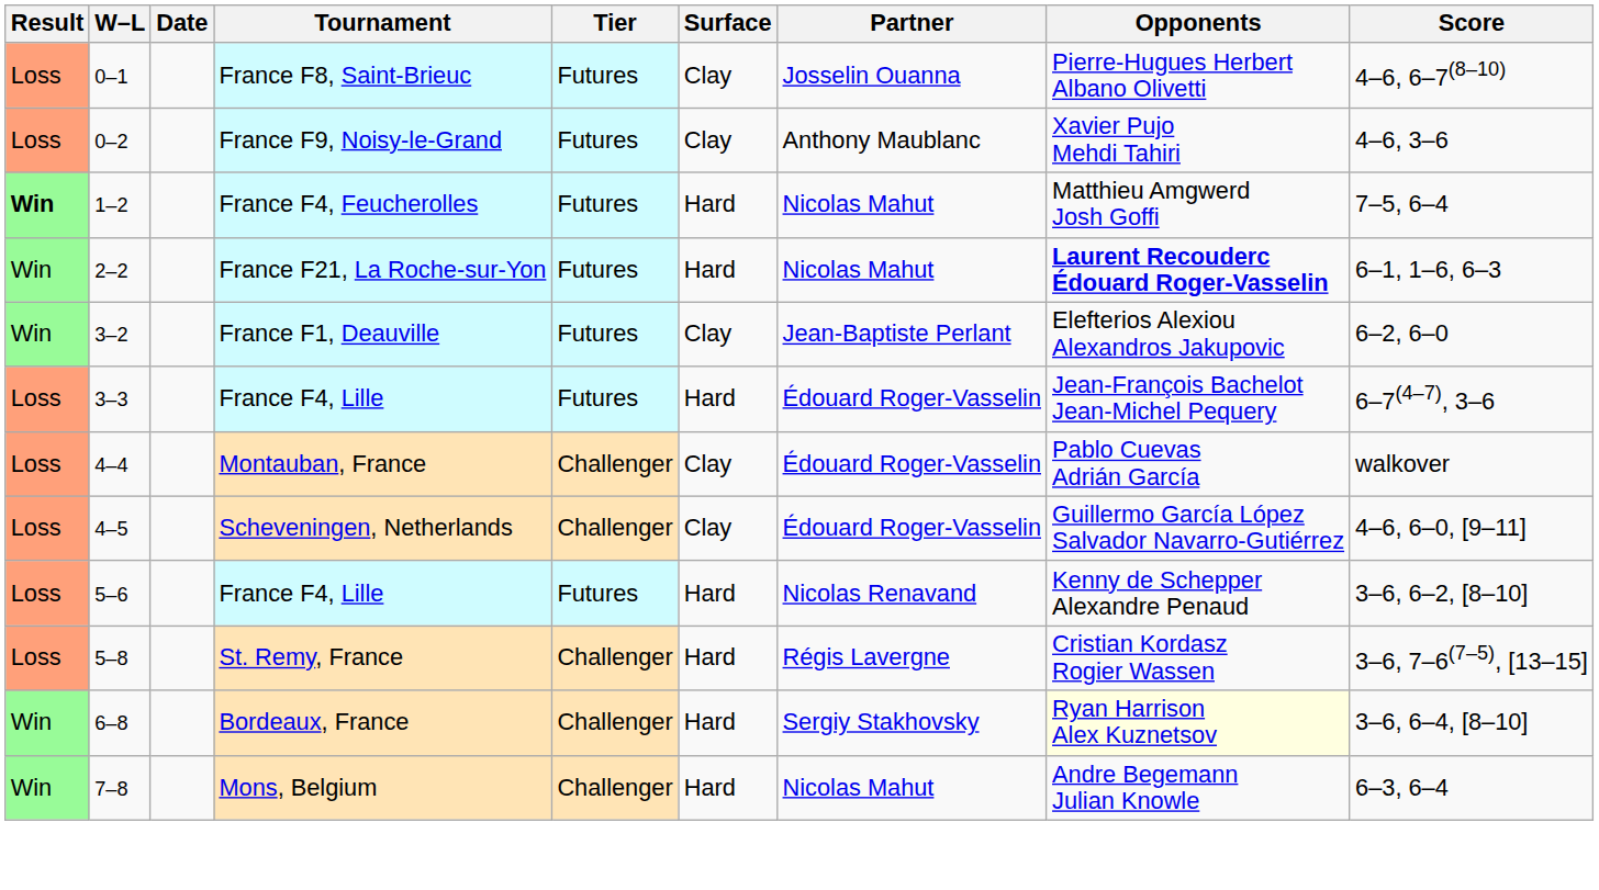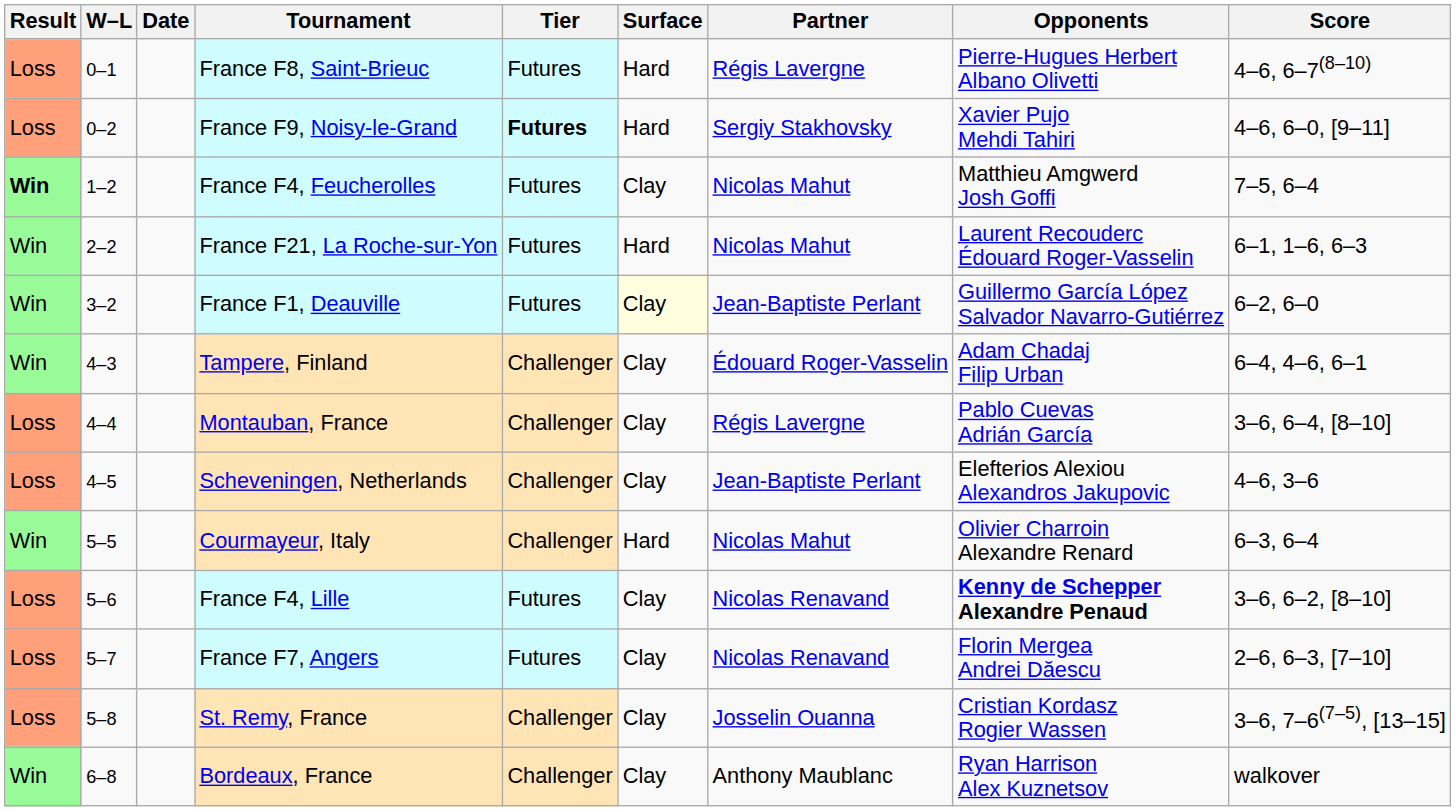 <table class="sortable wikitable">
 <tr>
 <th>Result</th>
 <th class="unsortable">W–L</th>
 <th>Date</th>
 <th>Tournament</th>
 <th>Tier</th>
 <th>Surface</th>
 <th>Partner</th>
 <th>Opponents</th>
 <th class="unsortable">Score</th>
 </tr>
 <tr>
 <td bgcolor=FFA07A>Loss</td>
 <td><small>0–1</small></td>
 <td></td>
 <td style="background:#cffcff;">France F8, <a href='#'>Saint-Brieuc</a></td>
 <td style="background:#cffcff;">Futures</td>
-<td>Clay</td>
-<td> <a href='#'>Josselin Ouanna</a></td>
+<td>Hard</td>
+<td> <a href='#'>Régis Lavergne</a></td>
 <td> <a href='#'>Pierre-Hugues Herbert</a><br> <a href='#'>Albano Olivetti</a></td>
 <td>4–6, 6–7<sup>(8–10)</sup></td>
 </tr>
 <tr>
 <td bgcolor=FFA07A>Loss</td>
 <td><small>0–2</small></td>
 <td></td>
 <td style="background:#cffcff;">France F9, <a href='#'>Noisy-le-Grand</a></td>
-<td style="background:#cffcff;">Futures</td>
-<td>Clay</td>
-<td> Anthony Maublanc</td>
+<td style="background:#cffcff;"><strong>Futures</strong></td>
+<td>Hard</td>
+<td> <a href='#'>Sergiy Stakhovsky</a></td>
 <td> <a href='#'>Xavier Pujo</a><br> <a href='#'>Mehdi Tahiri</a></td>
-<td>4–6, 3–6</td>
+<td>4–6, 6–0, [9–11]</td>
 </tr>
 <tr>
 <td bgcolor=98FB98><strong>Win</strong></td>
 <td><small>1–2</small></td>
 <td></td>
 <td style="background:#cffcff;">France F4, <a href='#'>Feucherolles</a></td>
 <td style="background:#cffcff;">Futures</td>
-<td>Hard</td>
+<td>Clay</td>
 <td> <a href='#'>Nicolas Mahut</a></td>
 <td> Matthieu Amgwerd <br> <a href='#'>Josh Goffi</a></td>
 <td>7–5, 6–4</td>
 </tr>
 <tr>
 <td bgcolor=98FB98>Win</td>
 <td><small>2–2</small></td>
 <td></td>
 <td style="background:#cffcff;">France F21, <a href='#'>La Roche-sur-Yon</a></td>
 <td style="background:#cffcff;">Futures</td>
 <td>Hard</td>
 <td> <a href='#'>Nicolas Mahut</a></td>
-<td><strong> <a href='#'>Laurent Recouderc</a><br> <a href='#'>Édouard Roger-Vasselin</a></strong></td>
+<td> <a href='#'>Laurent Recouderc</a><br> <a href='#'>Édouard Roger-Vasselin</a></td>
 <td>6–1, 1–6, 6–3</td>
 </tr>
 <tr>
 <td bgcolor=98FB98>Win</td>
 <td><small>3–2</small></td>
 <td></td>
 <td style="background:#cffcff;">France F1, <a href='#'>Deauville</a></td>
 <td style="background:#cffcff;">Futures</td>
-<td>Clay</td>
+<td style="background: lightyellow;">Clay</td>
 <td> <a href='#'>Jean-Baptiste Perlant</a></td>
-<td> Elefterios Alexiou<br> <a href='#'>Alexandros Jakupovic</a></td>
+<td> <a href='#'>Guillermo García López</a><br> <a href='#'>Salvador Navarro-Gutiérrez</a></td>
 <td>6–2, 6–0</td>
 </tr>
 <tr>
-<td bgcolor=FFA07A>Loss</td>
-<td><small>3–3</small></td>
+<td bgcolor=98FB98>Win</td>
+<td><small>4–3</small></td>
 <td></td>
-<td style="background:#cffcff;">France F4, <a href='#'>Lille</a></td>
-<td style="background:#cffcff;">Futures</td>
-<td>Hard</td>
+<td style="background:moccasin;"><a href='#'>Tampere</a>, Finland</td>
+<td style="background:moccasin;">Challenger</td>
+<td>Clay</td>
 <td> <a href='#'>Édouard Roger-Vasselin</a></td>
-<td> <a href='#'>Jean-François Bachelot</a><br> <a href='#'>Jean-Michel Pequery</a></td>
-<td>6–7<sup>(4–7)</sup>, 3–6</td>
+<td> <a href='#'>Adam Chadaj</a><br> <a href='#'>Filip Urban</a></td>
+<td>6–4, 4–6, 6–1</td>
 </tr>
 <tr>
 <td bgcolor=FFA07A>Loss</td>
 <td><small>4–4</small></td>
 <td></td>
 <td style="background:moccasin;"><a href='#'>Montauban</a>, France</td>
 <td style="background:moccasin;">Challenger</td>
 <td>Clay</td>
-<td> <a href='#'>Édouard Roger-Vasselin</a></td>
+<td> <a href='#'>Régis Lavergne</a></td>
 <td> <a href='#'>Pablo Cuevas</a><br> <a href='#'>Adrián García</a></td>
-<td>walkover</td>
+<td>3–6, 6–4, [8–10]</td>
 </tr>
 <tr>
 <td bgcolor=FFA07A>Loss</td>
 <td><small>4–5</small></td>
 <td></td>
 <td style="background:moccasin;"><a href='#'>Scheveningen</a>, Netherlands</td>
 <td style="background:moccasin;">Challenger</td>
 <td>Clay</td>
-<td> <a href='#'>Édouard Roger-Vasselin</a></td>
-<td> <a href='#'>Guillermo García López</a><br> <a href='#'>Salvador Navarro-Gutiérrez</a></td>
-<td>4–6, 6–0, [9–11]</td>
+<td> <a href='#'>Jean-Baptiste Perlant</a></td>
+<td> Elefterios Alexiou<br> <a href='#'>Alexandros Jakupovic</a></td>
+<td>4–6, 3–6</td>
+</tr>
+<tr>
+<td bgcolor=98FB98>Win</td>
+<td><small>5–5</small></td>
+<td></td>
+<td style="background:moccasin;"><a href='#'>Courmayeur</a>, Italy</td>
+<td style="background:moccasin;">Challenger</td>
+<td>Hard</td>
+<td> <a href='#'>Nicolas Mahut</a></td>
+<td> <a href='#'>Olivier Charroin</a><br> Alexandre Renard</td>
+<td>6–3, 6–4</td>
 </tr>
 <tr>
 <td bgcolor=FFA07A>Loss</td>
 <td><small>5–6</small></td>
 <td></td>
 <td style="background:#cffcff;">France F4, <a href='#'>Lille</a></td>
 <td style="background:#cffcff;">Futures</td>
-<td>Hard</td>
+<td>Clay</td>
 <td> <a href='#'>Nicolas Renavand</a></td>
-<td> <a href='#'>Kenny de Schepper</a><br> Alexandre Penaud</td>
+<td><strong> <a href='#'>Kenny de Schepper</a><br> Alexandre Penaud</strong></td>
 <td>3–6, 6–2, [8–10]</td>
+</tr>
+<tr>
+<td bgcolor=FFA07A>Loss</td>
+<td><small>5–7</small></td>
+<td></td>
+<td style="background:#cffcff;">France F7, <a href='#'>Angers</a></td>
+<td style="background:#cffcff;">Futures</td>
+<td>Clay</td>
+<td> <a href='#'>Nicolas Renavand</a></td>
+<td> <a href='#'>Florin Mergea</a><br> <a href='#'>Andrei Dăescu</a></td>
+<td>2–6, 6–3, [7–10]</td>
 </tr>
 <tr>
 <td bgcolor=FFA07A>Loss</td>
 <td><small>5–8</small></td>
 <td></td>
 <td style="background:moccasin;"><a href='#'>St. Remy</a>, France</td>
 <td style="background:moccasin;">Challenger</td>
-<td>Hard</td>
-<td> <a href='#'>Régis Lavergne</a></td>
+<td>Clay</td>
+<td> <a href='#'>Josselin Ouanna</a></td>
 <td> <a href='#'>Cristian Kordasz</a><br> <a href='#'>Rogier Wassen</a></td>
 <td>3–6, 7–6<sup>(7–5)</sup>, [13–15]</td>
 </tr>
 <tr>
 <td bgcolor=98FB98>Win</td>
 <td><small>6–8</small></td>
 <td></td>
 <td style="background:moccasin;"><a href='#'>Bordeaux</a>, France</td>
 <td style="background:moccasin;">Challenger</td>
-<td>Hard</td>
-<td> <a href='#'>Sergiy Stakhovsky</a></td>
-<td style="background: lightyellow;"> <a href='#'>Ryan Harrison</a><br> <a href='#'>Alex Kuznetsov</a></td>
-<td>3–6, 6–4, [8–10]</td>
-</tr>
-<tr>
-<td bgcolor=98FB98>Win</td>
-<td><small>7–8</small></td>
-<td></td>
-<td style="background:moccasin;"><a href='#'>Mons</a>, Belgium</td>
-<td style="background:moccasin;">Challenger</td>
-<td>Hard</td>
-<td> <a href='#'>Nicolas Mahut</a></td>
-<td> <a href='#'>Andre Begemann</a><br> <a href='#'>Julian Knowle</a></td>
-<td>6–3, 6–4</td>
+<td>Clay</td>
+<td> Anthony Maublanc</td>
+<td> <a href='#'>Ryan Harrison</a><br> <a href='#'>Alex Kuznetsov</a></td>
+<td>walkover</td>
 </tr>
 </table>
